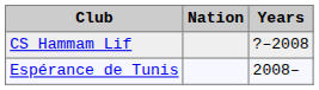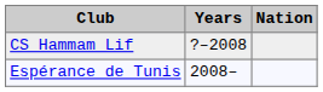 <table bgcolor="#f7f8ff" cellpadding="3" cellspacing="0" border="1" style="font-size: 95%; border: gray solid 1px; border-collapse: collapse;">
 <tr bgcolor="#CCCCCC">
 <td align="center"><strong>Club</strong></td>
+<td align="center"><strong>Years</strong></td>
 <td align="center"><strong>Nation</strong></td>
-<td align="center"><strong>Years</strong></td>
 </tr>
 <tr bgcolor="#EFEFEF" align=left>
 <td><a href='#'>CS Hammam Lif</a></td>
+<td>?–2008</td>
 <td></td>
-<td>?–2008</td>
 </tr>
 <tr align=left>
 <td><a href='#'>Espérance de Tunis</a></td>
+<td>2008–</td>
 <td></td>
-<td>2008–</td>
 </tr>
 </table>
